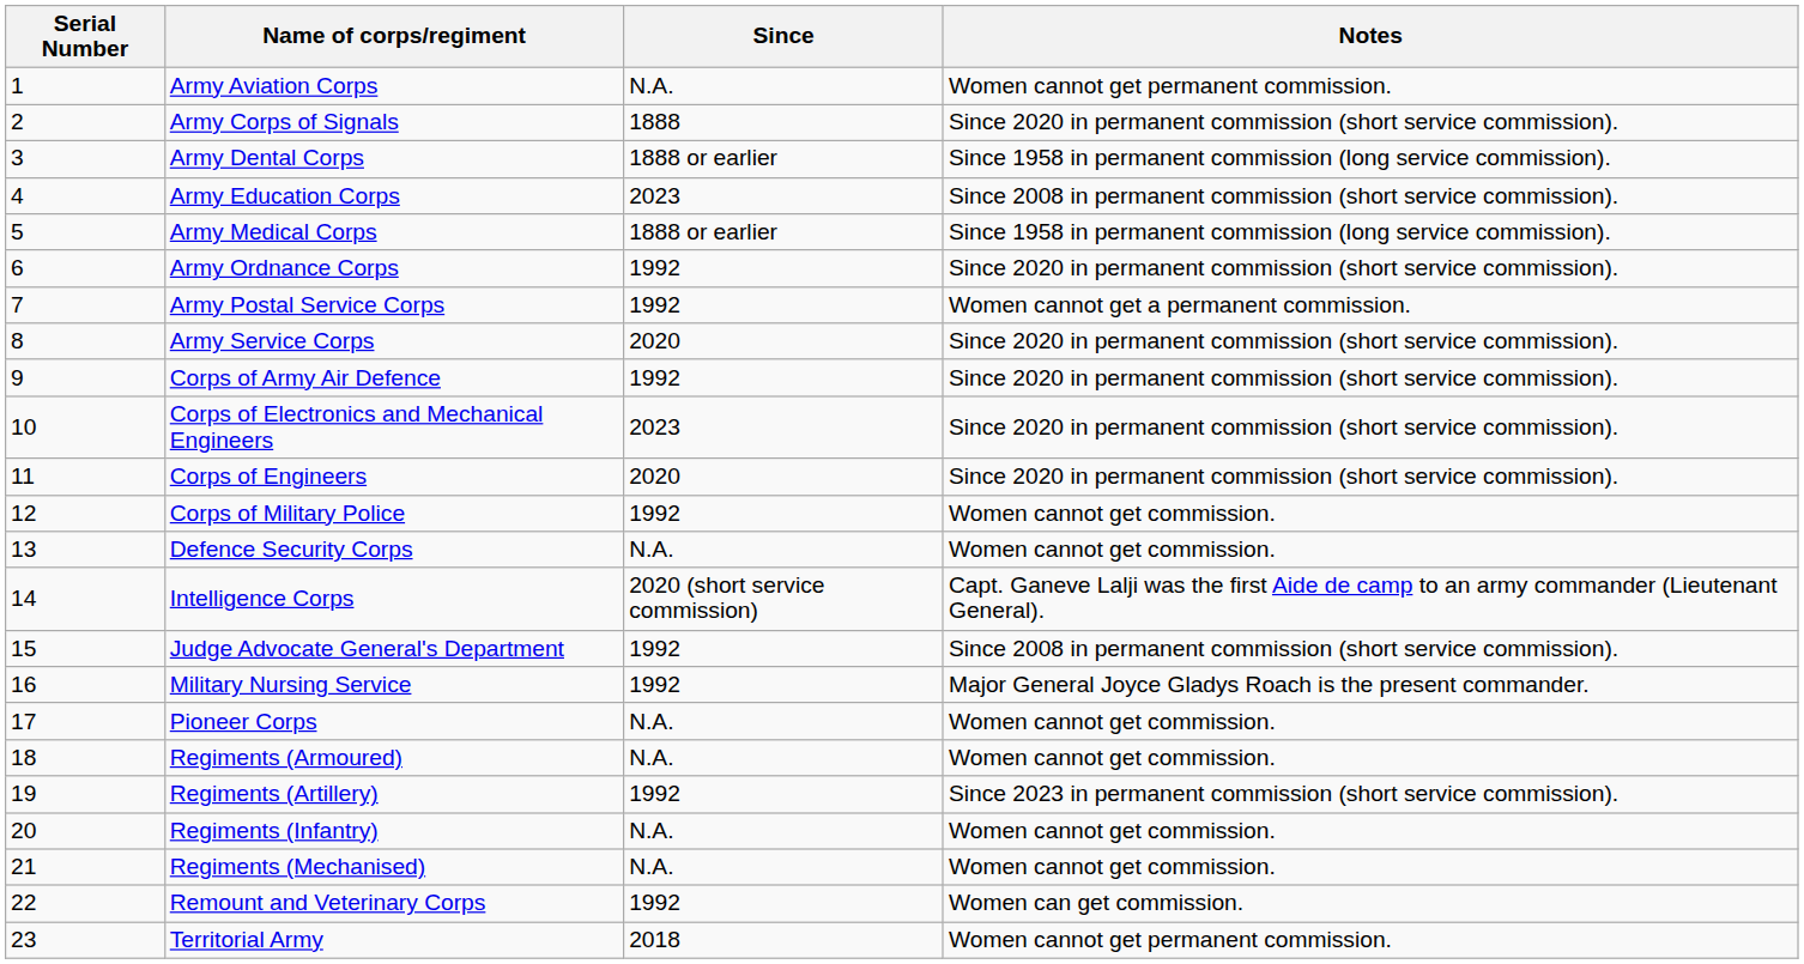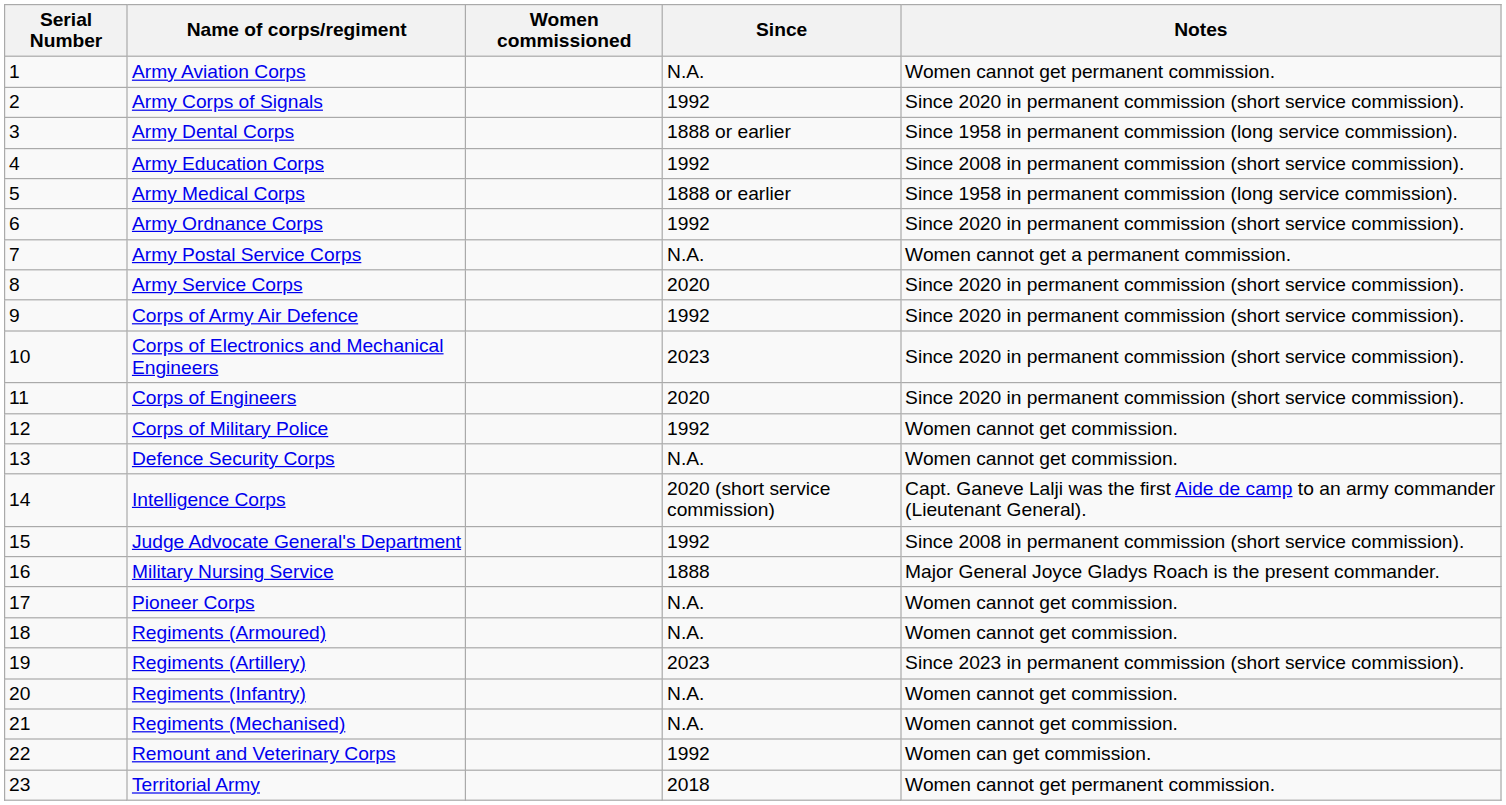 <table class="wikitable">
 <tr>
 <th>Serial Number</th>
 <th>Name of corps/regiment</th>
+<th>Women commissioned</th>
 <th>Since</th>
 <th>Notes</th>
 </tr>
 <tr>
 <td>1</td>
 <td><a href='#'>Army Aviation Corps</a></td>
+<td></td>
 <td>N.A.</td>
 <td>Women cannot get permanent commission.</td>
 </tr>
 <tr>
 <td>2</td>
 <td><a href='#'>Army Corps of Signals</a></td>
-<td>1888</td>
+<td></td>
+<td>1992</td>
 <td>Since 2020 in permanent commission (short service commission).</td>
 </tr>
 <tr>
 <td>3</td>
 <td><a href='#'>Army Dental Corps</a> </td>
+<td></td>
 <td>1888 or earlier</td>
 <td>Since 1958 in permanent commission (long service commission).</td>
 </tr>
 <tr>
 <td>4</td>
 <td><a href='#'>Army Education Corps</a></td>
-<td>2023</td>
+<td></td>
+<td>1992</td>
 <td>Since 2008 in permanent commission (short service commission).</td>
 </tr>
 <tr>
 <td>5</td>
 <td><a href='#'>Army Medical Corps</a></td>
+<td></td>
 <td>1888 or earlier</td>
 <td>Since 1958 in permanent commission (long service commission).</td>
 </tr>
 <tr>
 <td>6</td>
 <td><a href='#'>Army Ordnance Corps</a></td>
+<td></td>
 <td>1992</td>
 <td>Since 2020 in permanent commission (short service commission).</td>
 </tr>
 <tr>
 <td>7</td>
 <td><a href='#'>Army Postal Service Corps</a></td>
-<td>1992</td>
+<td></td>
+<td>N.A.</td>
 <td>Women cannot get a permanent commission.</td>
 </tr>
 <tr>
 <td>8</td>
 <td><a href='#'>Army Service Corps</a></td>
+<td></td>
 <td>2020</td>
 <td>Since 2020 in permanent commission (short service commission).</td>
 </tr>
 <tr>
 <td>9</td>
 <td><a href='#'>Corps of Army Air Defence</a></td>
+<td></td>
 <td>1992</td>
 <td>Since 2020 in permanent commission (short service commission).</td>
 </tr>
 <tr>
 <td>10</td>
 <td><a href='#'>Corps of Electronics and Mechanical Engineers</a></td>
+<td></td>
 <td>2023</td>
 <td>Since 2020 in permanent commission (short service commission).</td>
 </tr>
 <tr>
 <td>11</td>
 <td><a href='#'>Corps of Engineers</a></td>
+<td></td>
 <td>2020</td>
 <td>Since 2020 in permanent commission (short service commission).</td>
 </tr>
 <tr>
 <td>12</td>
 <td><a href='#'>Corps of Military Police</a></td>
+<td></td>
 <td>1992</td>
 <td>Women cannot get commission.</td>
 </tr>
 <tr>
 <td>13</td>
 <td><a href='#'>Defence Security Corps</a></td>
+<td></td>
 <td>N.A.</td>
 <td>Women cannot get commission.</td>
 </tr>
 <tr>
 <td>14</td>
 <td><a href='#'>Intelligence Corps</a></td>
+<td></td>
 <td>2020 (short service commission)</td>
 <td>Capt. Ganeve Lalji was the first <a href='#'>Aide de camp</a> to an army commander (Lieutenant General).</td>
 </tr>
 <tr>
 <td>15</td>
 <td><a href='#'>Judge Advocate General's Department</a></td>
+<td></td>
 <td>1992</td>
 <td>Since 2008 in permanent commission (short service commission).</td>
 </tr>
 <tr>
 <td>16</td>
 <td><a href='#'>Military Nursing Service</a></td>
-<td>1992</td>
+<td></td>
+<td>1888</td>
 <td>Major General Joyce Gladys Roach is the present commander.</td>
 </tr>
 <tr>
 <td>17</td>
 <td><a href='#'>Pioneer Corps</a></td>
+<td></td>
 <td>N.A.</td>
 <td>Women cannot get commission.</td>
 </tr>
 <tr>
 <td>18</td>
 <td><a href='#'>Regiments (Armoured)</a></td>
+<td></td>
 <td>N.A.</td>
 <td>Women cannot get commission.</td>
 </tr>
 <tr>
 <td>19</td>
 <td><a href='#'>Regiments (Artillery)</a></td>
-<td>1992</td>
+<td></td>
+<td>2023</td>
 <td>Since 2023 in permanent commission (short service commission).</td>
 </tr>
 <tr>
 <td>20</td>
 <td><a href='#'>Regiments (Infantry)</a></td>
+<td></td>
 <td>N.A.</td>
 <td>Women cannot get commission.</td>
 </tr>
 <tr>
 <td>21</td>
 <td><a href='#'>Regiments (Mechanised)</a></td>
+<td></td>
 <td>N.A.</td>
 <td>Women cannot get commission.</td>
 </tr>
 <tr>
 <td>22</td>
 <td><a href='#'>Remount and Veterinary Corps</a></td>
+<td></td>
 <td>1992</td>
 <td>Women can get commission.</td>
 </tr>
 <tr>
 <td>23</td>
 <td><a href='#'>Territorial Army</a></td>
+<td></td>
 <td>2018</td>
 <td>Women cannot get permanent commission.</td>
 </tr>
 </table>
